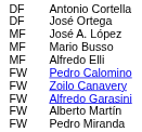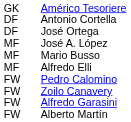 <table cellspacing="0" cellpadding="0" style="font-size:90%; margin:0.2em auto;">
 <tr>
 <th width="25"></th>
 <th width="25"></th>
+</tr>
+<tr>
+<td>GK</td>
+<td></td>
+<td> <a href='#'>Américo Tesoriere</a></td>
 </tr>
 <tr>
 <td>DF</td>
 <td></td>
 <td> Antonio Cortella</td>
 </tr>
 <tr>
 <td>DF</td>
 <td></td>
 <td> José Ortega</td>
 </tr>
 <tr>
 <td>MF</td>
 <td></td>
 <td> José A. López</td>
 </tr>
 <tr>
 <td>MF</td>
 <td></td>
 <td> Mario Busso</td>
 </tr>
 <tr>
 <td>MF</td>
 <td></td>
 <td> Alfredo Elli</td>
 </tr>
 <tr>
 <td>FW</td>
 <td></td>
 <td> <a href='#'>Pedro Calomino</a></td>
 </tr>
 <tr>
 <td>FW</td>
 <td></td>
 <td> <a href='#'>Zoilo Canavery</a></td>
 </tr>
 <tr>
 <td>FW</td>
 <td></td>
 <td> <a href='#'>Alfredo Garasini</a></td>
 </tr>
 <tr>
 <td>FW</td>
 <td></td>
 <td> Alberto Martín</td>
 </tr>
-<tr>
-<td>FW</td>
-<td></td>
-<td> Pedro Miranda</td>
-</tr>
 </table>
